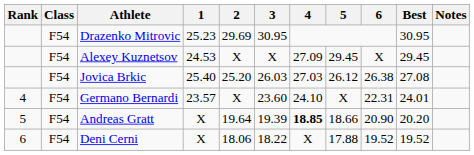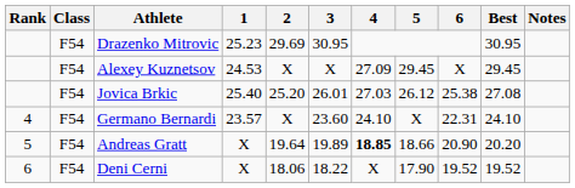 <table class="wikitable sortable" style="text-align:center">
 <tr>
 <th>Rank</th>
 <th>Class</th>
 <th>Athlete</th>
 <th>1</th>
 <th>2</th>
 <th>3</th>
 <th>4</th>
 <th>5</th>
 <th>6</th>
 <th>Best</th>
 <th>Notes</th>
 </tr>
 <tr>
 <td></td>
 <td>F54</td>
 <td style="text-align:left"><a href='#'>Drazenko Mitrovic</a><br></td>
 <td>25.23</td>
 <td>29.69</td>
 <td>30.95</td>
 <td colspan=3></td>
 <td>30.95</td>
 <td></td>
 </tr>
 <tr>
 <td></td>
 <td>F54</td>
 <td style="text-align:left"><a href='#'>Alexey Kuznetsov</a><br></td>
 <td>24.53</td>
 <td>X</td>
 <td>X</td>
 <td>27.09</td>
 <td>29.45</td>
 <td>X</td>
 <td>29.45</td>
 <td></td>
 </tr>
 <tr>
 <td></td>
 <td>F54</td>
 <td style="text-align:left"><a href='#'>Jovica Brkic</a><br></td>
 <td>25.40</td>
 <td>25.20</td>
-<td>26.03</td>
+<td>26.01</td>
 <td>27.03</td>
 <td>26.12</td>
-<td>26.38</td>
+<td>25.38</td>
 <td>27.08</td>
 <td></td>
 </tr>
 <tr>
 <td>4</td>
 <td>F54</td>
 <td style="text-align:left"><a href='#'>Germano Bernardi</a><br></td>
 <td>23.57</td>
 <td>X</td>
 <td>23.60</td>
 <td>24.10</td>
 <td>X</td>
 <td>22.31</td>
-<td>24.01</td>
+<td>24.10</td>
 <td></td>
 </tr>
 <tr>
 <td>5</td>
 <td>F54</td>
 <td style="text-align:left"><a href='#'>Andreas Gratt</a><br></td>
 <td>X</td>
 <td>19.64</td>
-<td>19.39</td>
+<td>19.89</td>
 <td><strong>18.85</strong></td>
 <td>18.66</td>
 <td>20.90</td>
 <td>20.20</td>
 <td></td>
 </tr>
 <tr>
 <td>6</td>
 <td>F54</td>
 <td style="text-align:left"><a href='#'>Deni Cerni</a><br></td>
 <td>X</td>
 <td>18.06</td>
 <td>18.22</td>
 <td>X</td>
-<td>17.88</td>
+<td>17.90</td>
 <td>19.52</td>
 <td>19.52</td>
 <td></td>
 </tr>
 </table>
